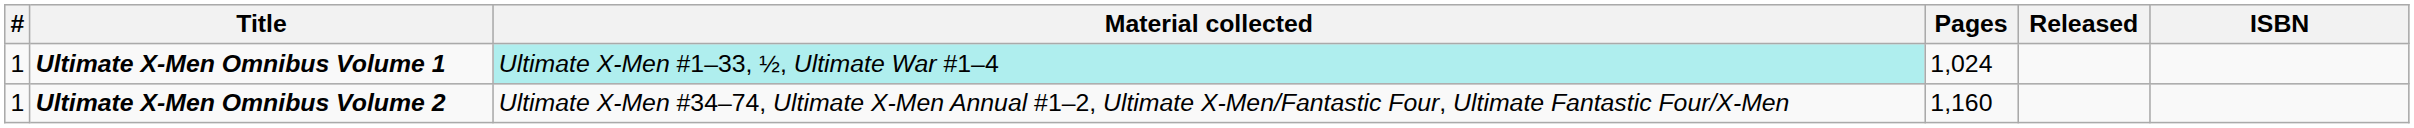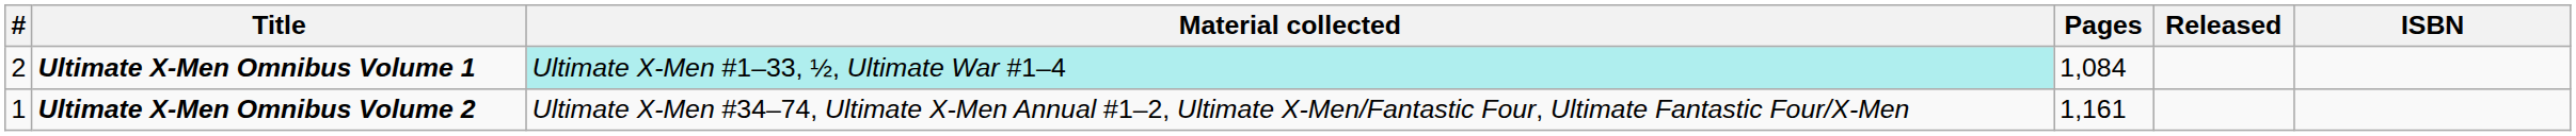 <table class="wikitable sortable" width=98%>
 <tr>
 <th width="4px">#</th>
 <th>Title</th>
 <th>Material collected</th>
 <th>Pages</th>
 <th>Released</th>
 <th class="unsortable" style="width: 10em;">ISBN</th>
 </tr>
 <tr>
-<td>1</td>
+<td>2</td>
 <td><strong><em>Ultimate X-Men Omnibus Volume 1</em></strong></td>
 <td style="background: paleturquoise;"><em>Ultimate X-Men</em> #1–33, ½, <em>Ultimate War</em> #1–4</td>
-<td>1,024</td>
+<td>1,084</td>
 <td></td>
 <td></td>
 </tr>
 <tr>
 <td>1</td>
 <td><strong><em>Ultimate X-Men Omnibus Volume 2</em></strong></td>
 <td><em>Ultimate X-Men</em> #34–74, <em>Ultimate X-Men Annual</em> #1–2, <em>Ultimate X-Men/Fantastic Four</em>, <em>Ultimate Fantastic Four/X-Men</em></td>
-<td>1,160</td>
+<td>1,161</td>
 <td></td>
 <td></td>
 </tr>
 </table>
